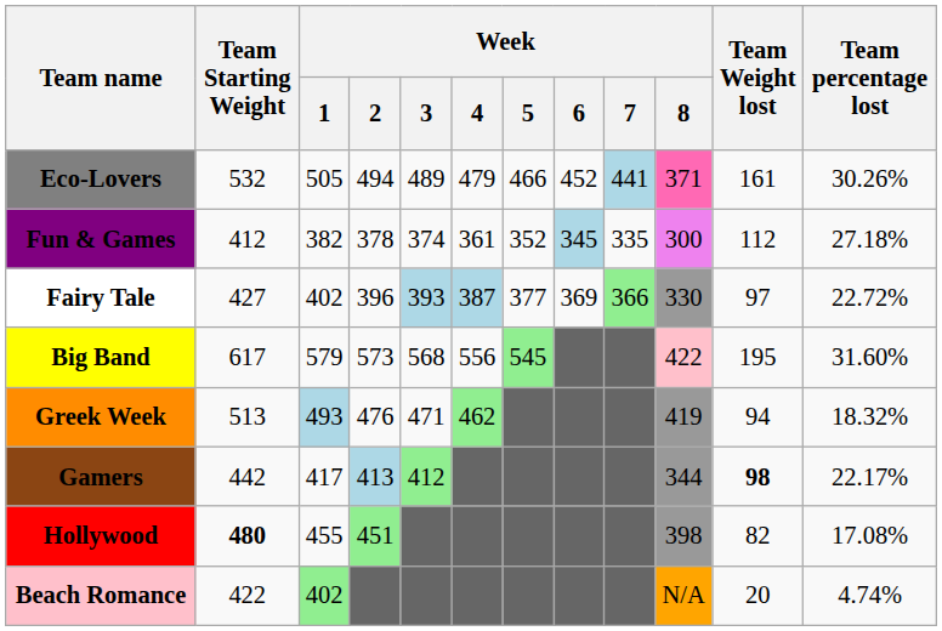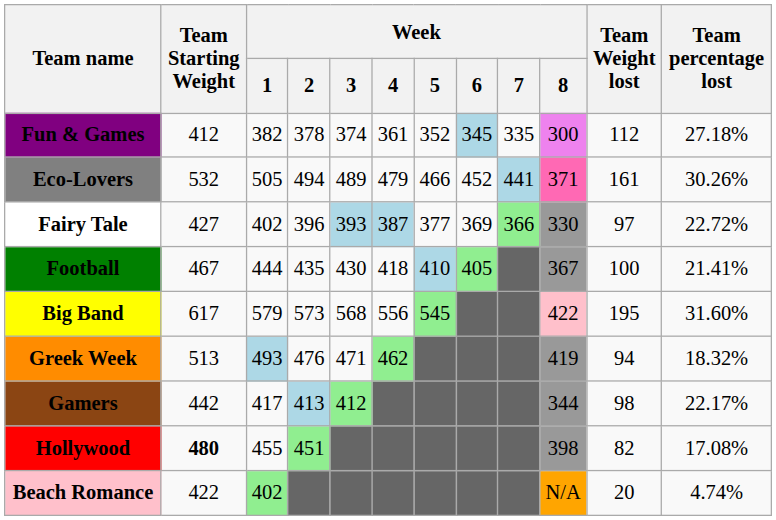 <table class="wikitable"  style="margin=auto; text-align: center; width: 600px; height: 400px;">
 <tr>
 <th rowspan="2">Team name</th>
 <th rowspan="2">Team<br>Starting<br>Weight</th>
 <th colspan="8">Week</th>
 <th rowspan="2">Team<br>Weight<br> lost</th>
 <th rowspan="2">Team<br> percentage<br> lost</th>
 </tr>
 <tr>
 <th>1</th>
 <th>2</th>
 <th>3</th>
 <th>4</th>
 <th>5</th>
 <th>6</th>
 <th>7</th>
 <th>8</th>
 </tr>
 <tr>
+<td style="background:purple;"><span><strong>Fun & Games</strong></span></td>
+<td>412</td>
+<td>382</td>
+<td>378</td>
+<td>374</td>
+<td>361</td>
+<td>352</td>
+<td style="background:lightblue;">345</td>
+<td>335</td>
+<td style="background:violet;">300</td>
+<td>112</td>
+<td>27.18%</td>
+</tr>
+<tr>
 <td style="background:gray;"><span><strong>Eco-Lovers</strong></span></td>
 <td>532</td>
 <td>505</td>
 <td>494</td>
 <td>489</td>
 <td>479</td>
 <td>466</td>
 <td>452</td>
 <td style="background:lightblue;">441</td>
 <td style="background:hotpink;">371</td>
 <td>161</td>
 <td>30.26%</td>
 </tr>
 <tr>
-<td style="background:purple;"><span><strong>Fun & Games</strong></span></td>
-<td>412</td>
-<td>382</td>
-<td>378</td>
-<td>374</td>
-<td>361</td>
-<td>352</td>
-<td style="background:lightblue;">345</td>
-<td>335</td>
-<td style="background:violet;">300</td>
-<td>112</td>
-<td>27.18%</td>
-</tr>
-<tr>
 <td style="background:white;"><strong>Fairy Tale</strong></td>
 <td>427</td>
 <td>402</td>
 <td>396</td>
 <td style="background:lightblue;">393</td>
 <td style="background:lightblue;">387</td>
 <td>377</td>
 <td>369</td>
 <td style="background:lightgreen;">366</td>
 <td style="background:#999999;">330</td>
 <td>97</td>
 <td>22.72%</td>
+</tr>
+<tr>
+<td style="background:green;"><span><strong>Football</strong></span></td>
+<td>467</td>
+<td>444</td>
+<td>435</td>
+<td>430</td>
+<td>418</td>
+<td style="background:lightblue;">410</td>
+<td style="background:lightgreen;">405</td>
+<td style="background:#666666;"></td>
+<td style="background:#999999;">367</td>
+<td>100</td>
+<td>21.41%</td>
 </tr>
 <tr>
 <td style="background:yellow;"><strong>Big Band</strong></td>
 <td>617</td>
 <td>579</td>
 <td>573</td>
 <td>568</td>
 <td>556</td>
 <td style="background:lightgreen;">545</td>
 <td style="background:#666666;"></td>
 <td style="background:#666666;"></td>
 <td style="background:pink;">422</td>
 <td>195</td>
 <td>31.60%</td>
 </tr>
 <tr>
 <td style="background:darkorange;"><strong>Greek Week</strong></td>
 <td>513</td>
 <td style="background:lightblue;">493</td>
 <td>476</td>
 <td>471</td>
 <td style="background:lightgreen;">462</td>
 <td style="background:#666666;"></td>
 <td style="background:#666666;"></td>
 <td style="background:#666666;"></td>
 <td style="background:#999999;">419</td>
 <td>94</td>
 <td>18.32%</td>
 </tr>
 <tr>
 <td style="background:saddlebrown;"><span><strong>Gamers</strong></span></td>
 <td>442</td>
 <td>417</td>
 <td style="background:lightblue;">413</td>
 <td style="background:lightgreen;">412</td>
 <td style="background:#666666;"></td>
 <td style="background:#666666;"></td>
 <td style="background:#666666;"></td>
 <td style="background:#666666;"></td>
 <td style="background:#999999;">344</td>
-<td><strong>98</strong></td>
+<td>98</td>
 <td>22.17%</td>
 </tr>
 <tr>
 <td style="background:red;"><span><strong>Hollywood</strong></span></td>
 <td><strong>480</strong></td>
 <td>455</td>
 <td style="background:lightgreen;">451</td>
 <td style="background:#666666;"></td>
 <td style="background:#666666;"></td>
 <td style="background:#666666;"></td>
 <td style="background:#666666;"></td>
 <td style="background:#666666;"></td>
 <td style="background:#999999;">398</td>
 <td>82</td>
 <td>17.08%</td>
 </tr>
 <tr>
 <td style="background:pink;"><strong>Beach Romance</strong></td>
 <td>422</td>
 <td style="background:lightgreen;">402</td>
 <td style="background:#666666;"></td>
 <td style="background:#666666;"></td>
 <td style="background:#666666;"></td>
 <td style="background:#666666;"></td>
 <td style="background:#666666;"></td>
 <td style="background:#666666;"></td>
 <td style="background:orange">N/A</td>
 <td>20</td>
 <td>4.74%</td>
 </tr>
 </table>
